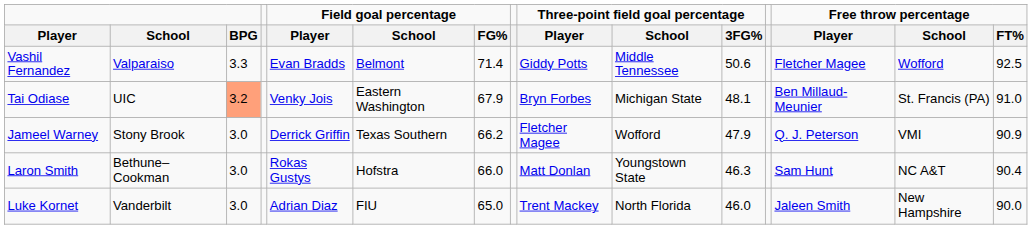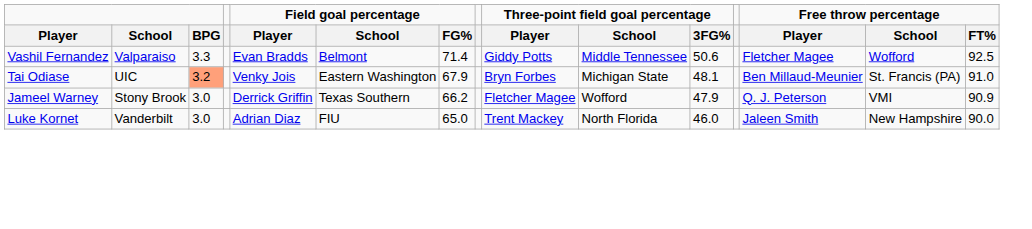 <table class="wikitable" style="text-align: left;">
 <tr>
 <td colspan=3></td>
 <td></td>
 <td colspan=3 style="text-align:center;"><strong>Field goal percentage</strong></td>
 <td></td>
 <td colspan=3 style="text-align:center;"><strong>Three-point field goal percentage</strong></td>
 <td></td>
 <td colspan=3 style="text-align:center;"><strong>Free throw percentage</strong></td>
 </tr>
 <tr>
 <th>Player</th>
 <th>School</th>
 <th>BPG</th>
 <th></th>
 <th>Player</th>
 <th>School</th>
 <th>FG%</th>
 <th></th>
 <th>Player</th>
 <th>School</th>
 <th>3FG%</th>
 <th></th>
 <th>Player</th>
 <th>School</th>
 <th>FT%</th>
 </tr>
 <tr>
 <td><a href='#'>Vashil Fernandez</a></td>
 <td><a href='#'>Valparaiso</a></td>
 <td>3.3</td>
 <td></td>
 <td><a href='#'>Evan Bradds</a></td>
 <td><a href='#'>Belmont</a></td>
 <td>71.4</td>
 <td></td>
 <td><a href='#'>Giddy Potts</a></td>
 <td><a href='#'>Middle Tennessee</a></td>
 <td>50.6</td>
 <td></td>
 <td><a href='#'>Fletcher Magee</a></td>
 <td><a href='#'>Wofford</a></td>
 <td>92.5</td>
 </tr>
 <tr>
 <td><a href='#'>Tai Odiase</a></td>
 <td>UIC</td>
 <td style="background: lightsalmon;">3.2</td>
 <td></td>
 <td><a href='#'>Venky Jois</a></td>
 <td>Eastern Washington</td>
 <td>67.9</td>
 <td></td>
 <td><a href='#'>Bryn Forbes</a></td>
 <td>Michigan State</td>
 <td>48.1</td>
 <td></td>
 <td><a href='#'>Ben Millaud-Meunier</a></td>
 <td>St. Francis (PA)</td>
 <td>91.0</td>
 </tr>
 <tr>
 <td><a href='#'>Jameel Warney</a></td>
 <td>Stony Brook</td>
 <td>3.0</td>
 <td></td>
 <td><a href='#'>Derrick Griffin</a></td>
 <td>Texas Southern</td>
 <td>66.2</td>
 <td></td>
 <td><a href='#'>Fletcher Magee</a></td>
 <td>Wofford</td>
 <td>47.9</td>
 <td></td>
 <td><a href='#'>Q. J. Peterson</a></td>
 <td>VMI</td>
 <td>90.9</td>
 </tr>
 <tr>
-<td><a href='#'>Laron Smith</a></td>
-<td>Bethune–Cookman</td>
-<td>3.0</td>
-<td></td>
-<td><a href='#'>Rokas Gustys</a></td>
-<td>Hofstra</td>
-<td>66.0</td>
-<td></td>
-<td><a href='#'>Matt Donlan</a></td>
-<td>Youngstown State</td>
-<td>46.3</td>
-<td></td>
-<td><a href='#'>Sam Hunt</a></td>
-<td>NC A&T</td>
-<td>90.4</td>
-</tr>
-<tr>
 <td><a href='#'>Luke Kornet</a></td>
 <td>Vanderbilt</td>
 <td>3.0</td>
 <td></td>
 <td><a href='#'>Adrian Diaz</a></td>
 <td>FIU</td>
 <td>65.0</td>
 <td></td>
 <td><a href='#'>Trent Mackey</a></td>
 <td>North Florida</td>
 <td>46.0</td>
 <td></td>
 <td><a href='#'>Jaleen Smith</a></td>
 <td>New Hampshire</td>
 <td>90.0</td>
 </tr>
 </table>
